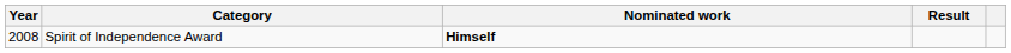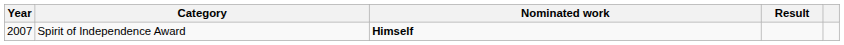 <table class=wikitable>
 <tr>
 <th scope="col" style="width:1em;">Year</th>
 <th scope="col" style="width:29em;">Category</th>
 <th scope="col" style="width:34em;">Nominated work</th>
 <th scope="col" style="width:5em;">Result</th>
 <th scope="col" style="width:1em;"></th>
 </tr>
 <tr>
-<td Scope=row, style="text-align:center;" rowspan="1">2008</td>
+<td Scope=row, style="text-align:center;" rowspan="1">2007</td>
 <td>Spirit of Independence Award</td>
 <td><strong>Himself</strong></td>
 <td></td>
 <td style="text-align:center;"></td>
 </tr>
 </table>
